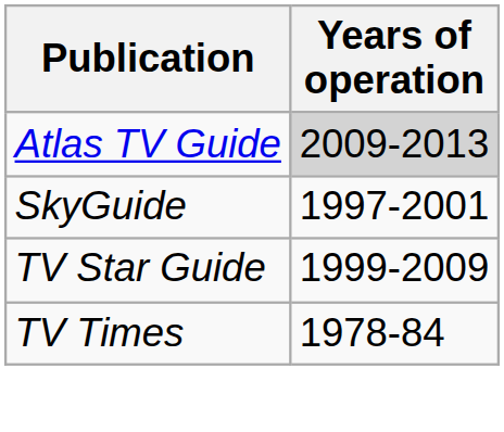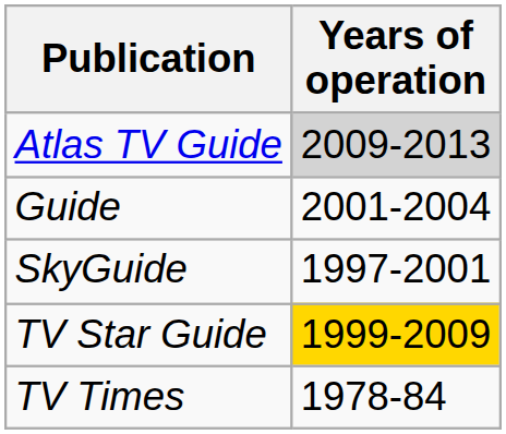 <table class="wikitable">
 <tr>
 <th>Publication</th>
 <th>Years of<br>operation</th>
 </tr>
 <tr>
 <td><em><a href='#'>Atlas TV Guide</a></em></td>
 <td style="background: lightgrey;">2009-2013</td>
 </tr>
 <tr>
+<td><em>Guide</em></td>
+<td>2001-2004</td>
+</tr>
+<tr>
 <td><em>SkyGuide</em></td>
 <td>1997-2001</td>
 </tr>
 <tr>
 <td><em>TV Star Guide</em></td>
-<td>1999-2009</td>
+<td style="background: gold;">1999-2009</td>
 </tr>
 <tr>
 <td><em>TV Times</em></td>
 <td>1978-84</td>
 </tr>
 </table>
